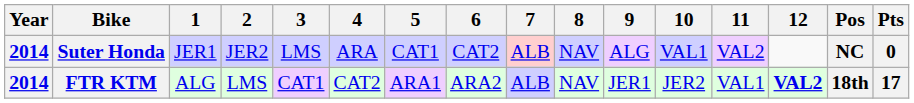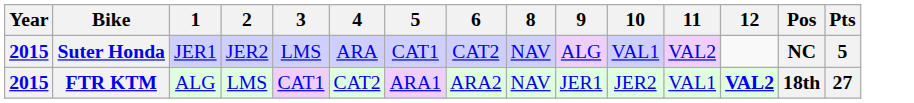 <table class="wikitable" style="text-align:center">
 <tr>
 <th>Year</th>
 <th>Bike</th>
 <th>1</th>
 <th>2</th>
 <th>3</th>
 <th>4</th>
 <th>5</th>
 <th>6</th>
-<th>7</th>
 <th>8</th>
 <th>9</th>
 <th>10</th>
 <th>11</th>
 <th>12</th>
 <th>Pos</th>
 <th>Pts</th>
 </tr>
 <tr>
-<th><a href='#'>2014</a></th>
+<th><a href='#'>2015</a></th>
 <th><a href='#'>Suter Honda</a></th>
 <td style="background:#cfcfff;"><a href='#'>JER1</a><br></td>
 <td style="background:#cfcfff;"><a href='#'>JER2</a><br></td>
 <td style="background:#cfcfff;"><a href='#'>LMS</a><br></td>
 <td style="background:#cfcfff;"><a href='#'>ARA</a><br></td>
 <td style="background:#cfcfff;"><a href='#'>CAT1</a><br></td>
 <td style="background:#cfcfff;"><a href='#'>CAT2</a><br></td>
-<td style="background:#ffcfcf;"><a href='#'>ALB</a><br></td>
 <td style="background:#cfcfff;"><a href='#'>NAV</a><br></td>
 <td style="background:#efcfff;"><a href='#'>ALG</a><br></td>
 <td style="background:#cfcfff;"><a href='#'>VAL1</a><br></td>
 <td style="background:#efcfff;"><a href='#'>VAL2</a><br></td>
 <td></td>
 <th style="background:#;">NC</th>
-<th style="background:#;">0</th>
+<th style="background:#;">5</th>
 </tr>
 <tr>
-<th><a href='#'>2014</a></th>
+<th><a href='#'>2015</a></th>
 <th><a href='#'>FTR KTM</a></th>
 <td style="background:#dfffdf;"><a href='#'>ALG</a><br></td>
 <td style="background:#dfffdf;"><a href='#'>LMS</a><br></td>
 <td style="background:#efcfff;"><a href='#'>CAT1</a><br></td>
 <td style="background:#dfffdf;"><a href='#'>CAT2</a><br></td>
 <td style="background:#efcfff;"><a href='#'>ARA1</a><br></td>
 <td style="background:#dfffdf;"><a href='#'>ARA2</a><br></td>
-<td style="background:#cfcfff;"><a href='#'>ALB</a><br></td>
 <td style="background:#dfffdf;"><a href='#'>NAV</a><br></td>
 <td style="background:#dfffdf;"><a href='#'>JER1</a><br></td>
 <td style="background:#dfffdf;"><a href='#'>JER2</a><br></td>
 <td style="background:#dfffdf;"><a href='#'>VAL1</a><br></td>
 <td style="background:#dfffdf;"><strong><a href='#'>VAL2</a><br></strong></td>
 <th>18th</th>
-<th>17</th>
+<th>27</th>
 </tr>
 </table>
